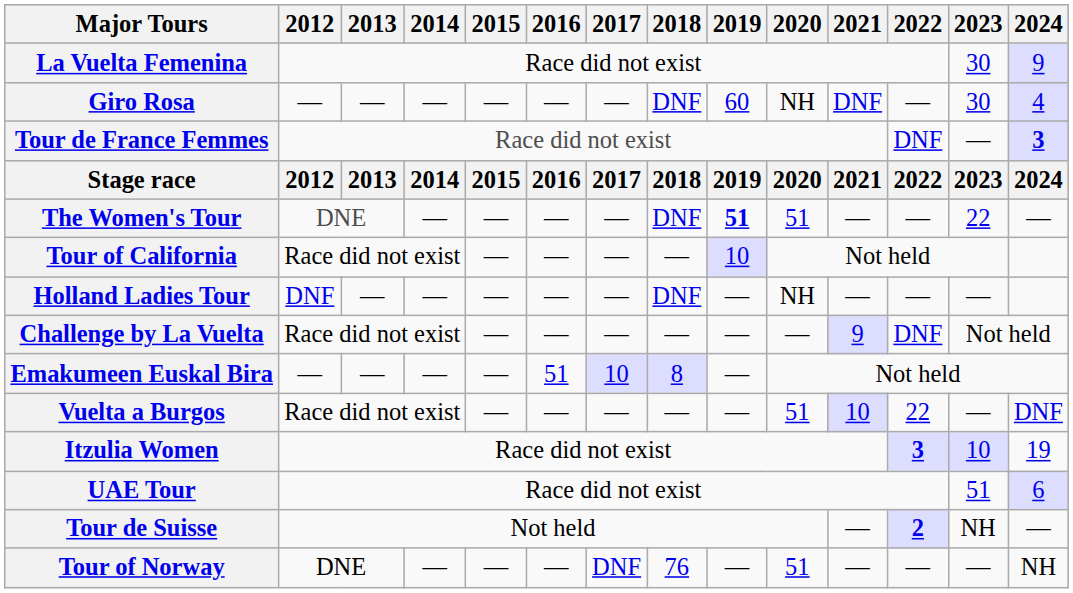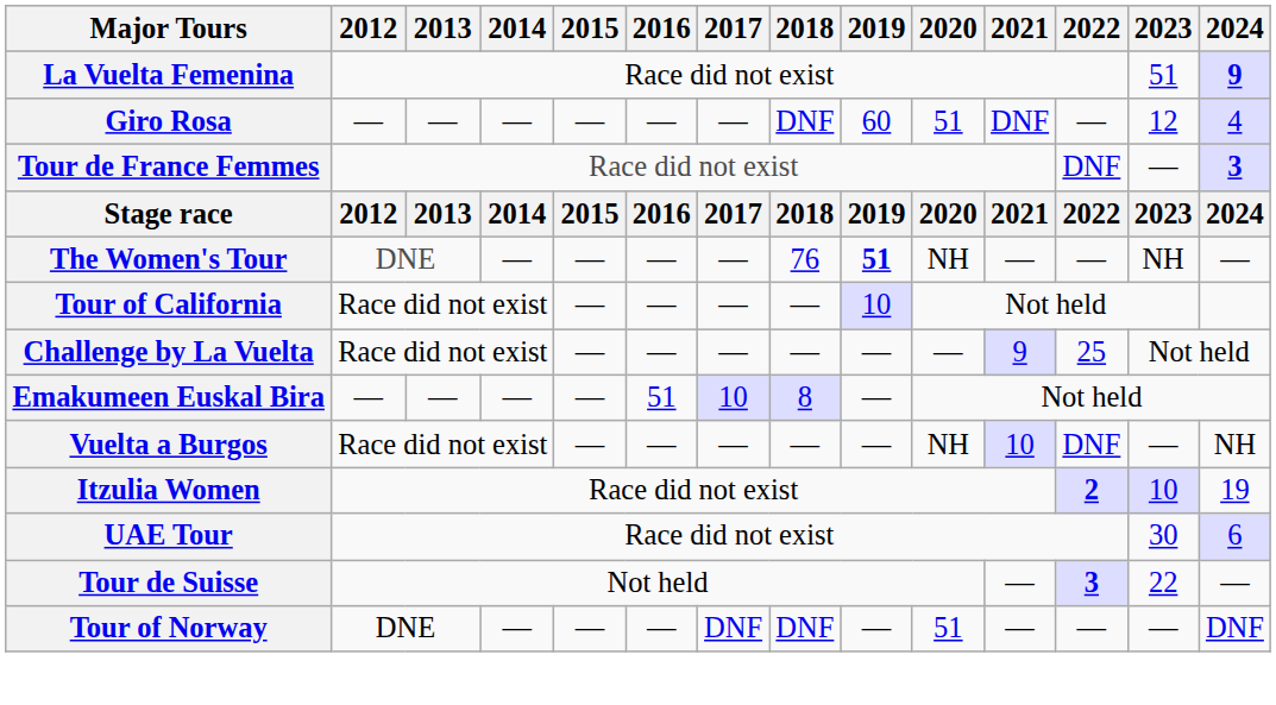 <table class="wikitable plainrowheaders">
 <tr style="background:#EEEEEE;">
 <th>Major Tours</th>
 <th>2012</th>
 <th>2013</th>
 <th>2014</th>
 <th>2015</th>
 <th>2016</th>
 <th>2017</th>
 <th>2018</th>
 <th>2019</th>
 <th>2020</th>
 <th>2021</th>
 <th>2022</th>
 <th>2023</th>
 <th>2024</th>
 </tr>
 <tr style="text-align:center;">
 <th scope="row"> <a href='#'>La Vuelta Femenina</a></th>
 <td colspan=11>Race did not exist</td>
-<td><a href='#'>30</a></td>
-<td style="background:#ddf;"><a href='#'>9</a></td>
+<td><a href='#'>51</a></td>
+<td style="background:#ddf;"><strong><a href='#'>9</a></strong></td>
 </tr>
 <tr style="text-align:center;">
 <th scope="row"> <a href='#'>Giro Rosa</a></th>
 <td>—</td>
 <td>—</td>
 <td>—</td>
 <td>—</td>
 <td>—</td>
 <td>—</td>
 <td><a href='#'>DNF</a></td>
 <td><a href='#'>60</a></td>
-<td>NH</td>
+<td><a href='#'>51</a></td>
 <td><a href='#'>DNF</a></td>
 <td>—</td>
-<td><a href='#'>30</a></td>
+<td><a href='#'>12</a></td>
 <td style="background:#ddf;"><a href='#'>4</a></td>
 </tr>
 <tr style="text-align:center;">
 <th scope="row"> <a href='#'>Tour de France Femmes</a></th>
 <td style="color:#4d4d4d;" colspan=10>Race did not exist</td>
 <td><a href='#'>DNF</a></td>
 <td>—</td>
 <td style="background:#ddf;"><a href='#'><strong>3</strong></a></td>
 </tr>
 <tr style="background:#EEEEEE;">
 <th>Stage race</th>
 <th>2012</th>
 <th>2013</th>
 <th>2014</th>
 <th>2015</th>
 <th>2016</th>
 <th>2017</th>
 <th>2018</th>
 <th>2019</th>
 <th>2020</th>
 <th>2021</th>
 <th>2022</th>
 <th>2023</th>
 <th>2024</th>
 </tr>
 <tr style="text-align:center;">
 <th scope="row"><a href='#'>The Women's Tour</a></th>
 <td style="color:#4d4d4d;" colspan=2>DNE</td>
 <td>—</td>
 <td>—</td>
 <td>—</td>
 <td>—</td>
-<td><a href='#'>DNF</a></td>
+<td><a href='#'>76</a></td>
 <td><strong><a href='#'>51</a></strong></td>
-<td><a href='#'>51</a></td>
+<td>NH</td>
 <td>—</td>
 <td>—</td>
-<td><a href='#'>22</a></td>
+<td>NH</td>
 <td>—</td>
 </tr>
 <tr style="text-align:center;">
 <th scope="row"><a href='#'>Tour of California</a></th>
 <td colspan=3>Race did not exist</td>
 <td>—</td>
 <td>—</td>
 <td>—</td>
 <td>—</td>
 <td style="background:#ddf;"><a href='#'>10</a></td>
 <td colspan=4>Not held</td>
 </tr>
 <tr style="text-align:center;">
-<th scope="row"><a href='#'>Holland Ladies Tour</a></th>
-<td><a href='#'>DNF</a></td>
-<td>—</td>
-<td>—</td>
-<td>—</td>
-<td>—</td>
-<td>—</td>
-<td><a href='#'>DNF</a></td>
-<td>—</td>
-<td>NH</td>
-<td>—</td>
-<td>—</td>
-<td>—</td>
-<td></td>
-</tr>
-<tr style="text-align:center;">
 <th scope="row"><a href='#'>Challenge by La Vuelta</a></th>
 <td colspan=3>Race did not exist</td>
 <td>—</td>
 <td>—</td>
 <td>—</td>
 <td>—</td>
 <td>—</td>
 <td>—</td>
 <td style="background:#ddf;"><a href='#'>9</a></td>
-<td><a href='#'>DNF</a></td>
+<td><a href='#'>25</a></td>
 <td colspan=2>Not held</td>
 </tr>
 <tr style="text-align:center;">
 <th scope="row"><a href='#'>Emakumeen Euskal Bira</a></th>
 <td>—</td>
 <td>—</td>
 <td>—</td>
 <td>—</td>
 <td><a href='#'>51</a></td>
 <td style="background:#ddf;"><a href='#'>10</a></td>
 <td style="background:#ddf;"><a href='#'>8</a></td>
 <td>—</td>
 <td colspan=5>Not held</td>
 </tr>
 <tr style="text-align:center;">
 <th scope="row"><a href='#'>Vuelta a Burgos</a></th>
 <td colspan=3>Race did not exist</td>
 <td>—</td>
 <td>—</td>
 <td>—</td>
 <td>—</td>
 <td>—</td>
-<td><a href='#'>51</a></td>
+<td>NH</td>
 <td style="background:#ddf;"><a href='#'>10</a></td>
-<td><a href='#'>22</a></td>
+<td><a href='#'>DNF</a></td>
 <td>—</td>
-<td><a href='#'>DNF</a></td>
+<td>NH</td>
 </tr>
 <tr style="text-align:center;">
 <th scope="row"><a href='#'>Itzulia Women</a></th>
 <td colspan=10>Race did not exist</td>
-<td style="background:#ddf;"><a href='#'><strong>3</strong></a></td>
+<td style="background:#ddf;"><a href='#'><strong>2</strong></a></td>
 <td style="background:#ddf;"><a href='#'>10</a></td>
 <td><a href='#'>19</a></td>
 </tr>
 <tr style="text-align:center;">
 <th scope="row"><a href='#'>UAE Tour</a></th>
 <td colspan=11>Race did not exist</td>
-<td><a href='#'>51</a></td>
+<td><a href='#'>30</a></td>
 <td style="background:#ddf;"><a href='#'>6</a></td>
 </tr>
 <tr style="text-align:center;">
 <th scope="row"><a href='#'>Tour de Suisse</a></th>
 <td colspan=9>Not held</td>
 <td>—</td>
-<td style="background:#ddf;"><a href='#'><strong>2</strong></a></td>
-<td>NH</td>
+<td style="background:#ddf;"><a href='#'><strong>3</strong></a></td>
+<td><a href='#'>22</a></td>
 <td>—</td>
 </tr>
 <tr style="text-align:center;">
 <th scope="row"><a href='#'>Tour of Norway</a></th>
 <td colspan=2>DNE</td>
 <td>—</td>
 <td>—</td>
 <td>—</td>
 <td><a href='#'>DNF</a></td>
-<td><a href='#'>76</a></td>
+<td><a href='#'>DNF</a></td>
 <td>—</td>
 <td><a href='#'>51</a></td>
 <td>—</td>
 <td>—</td>
 <td>—</td>
-<td>NH</td>
+<td><a href='#'>DNF</a></td>
 </tr>
 </table>
